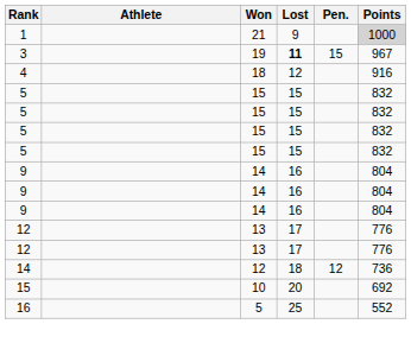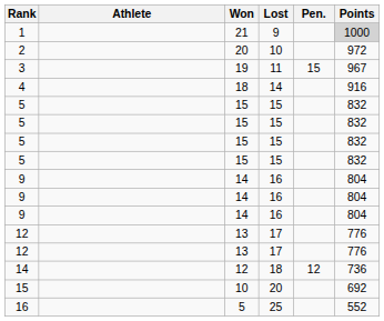 <table class=wikitable style="text-align:center">
 <tr>
 <th width=40>Rank</th>
 <th width=250>Athlete</th>
 <th width=40>Won</th>
 <th width=40>Lost</th>
 <th width=50>Pen.</th>
 <th width=55>Points</th>
 </tr>
 <tr>
 <td>1</td>
 <td align=left></td>
 <td>21</td>
 <td>9</td>
 <td></td>
 <td style="background: lightgrey;">1000</td>
 </tr>
 <tr>
+<td>2</td>
+<td align=left></td>
+<td>20</td>
+<td>10</td>
+<td></td>
+<td>972</td>
+</tr>
+<tr>
 <td>3</td>
 <td align=left></td>
 <td>19</td>
-<td><strong>11</strong></td>
+<td>11</td>
 <td>15</td>
 <td>967</td>
 </tr>
 <tr>
 <td>4</td>
 <td align=left></td>
 <td>18</td>
-<td>12</td>
+<td>14</td>
 <td></td>
 <td>916</td>
 </tr>
 <tr>
 <td>5</td>
 <td align=left></td>
 <td>15</td>
 <td>15</td>
 <td></td>
 <td>832</td>
 </tr>
 <tr>
 <td>5</td>
 <td align=left></td>
 <td>15</td>
 <td>15</td>
 <td></td>
 <td>832</td>
 </tr>
 <tr>
 <td>5</td>
 <td align=left></td>
 <td>15</td>
 <td>15</td>
 <td></td>
 <td>832</td>
 </tr>
 <tr>
 <td>5</td>
 <td align=left></td>
 <td>15</td>
 <td>15</td>
 <td></td>
 <td>832</td>
 </tr>
 <tr>
 <td>9</td>
 <td align=left></td>
 <td>14</td>
 <td>16</td>
 <td></td>
 <td>804</td>
 </tr>
 <tr>
 <td>9</td>
 <td align=left></td>
 <td>14</td>
 <td>16</td>
 <td></td>
 <td>804</td>
 </tr>
 <tr>
 <td>9</td>
 <td align=left></td>
 <td>14</td>
 <td>16</td>
 <td></td>
 <td>804</td>
 </tr>
 <tr>
 <td>12</td>
 <td align=left></td>
 <td>13</td>
 <td>17</td>
 <td></td>
 <td>776</td>
 </tr>
 <tr>
 <td>12</td>
 <td align=left></td>
 <td>13</td>
 <td>17</td>
 <td></td>
 <td>776</td>
 </tr>
 <tr>
 <td>14</td>
 <td align=left></td>
 <td>12</td>
 <td>18</td>
 <td>12</td>
 <td>736</td>
 </tr>
 <tr>
 <td>15</td>
 <td align=left></td>
 <td>10</td>
 <td>20</td>
 <td></td>
 <td>692</td>
 </tr>
 <tr>
 <td>16</td>
 <td align=left></td>
 <td>5</td>
 <td>25</td>
 <td></td>
 <td>552</td>
 </tr>
 </table>
